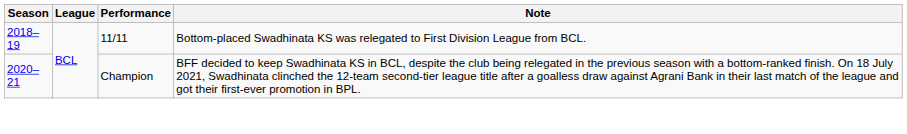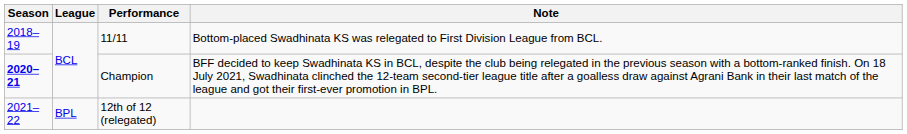 <table class="wikitable">
 <tr>
 <th>Season</th>
 <th>League</th>
 <th>Performance</th>
 <th>Note</th>
 </tr>
 <tr>
 <td><a href='#'>2018–19</a></td>
 <td rowspan="2"><a href='#'>BCL</a></td>
 <td>11/11</td>
 <td>Bottom-placed Swadhinata KS was relegated to First Division League from BCL.</td>
 </tr>
 <tr>
-<td><a href='#'>2020–21</a></td>
+<td><strong><a href='#'>2020–21</a></strong></td>
 <td>Champion</td>
 <td>BFF decided to keep Swadhinata KS in BCL, despite the club being relegated in the previous season with a bottom-ranked finish. On 18 July 2021, Swadhinata clinched the 12-team second-tier league title after a goalless draw against Agrani Bank in their last match of the league and got their first-ever promotion in BPL.</td>
 </tr>
+<tr>
+<td><a href='#'>2021–22</a></td>
+<td><a href='#'>BPL</a></td>
+<td>12th of 12 (relegated)</td>
+<td></td>
+</tr>
 </table>
